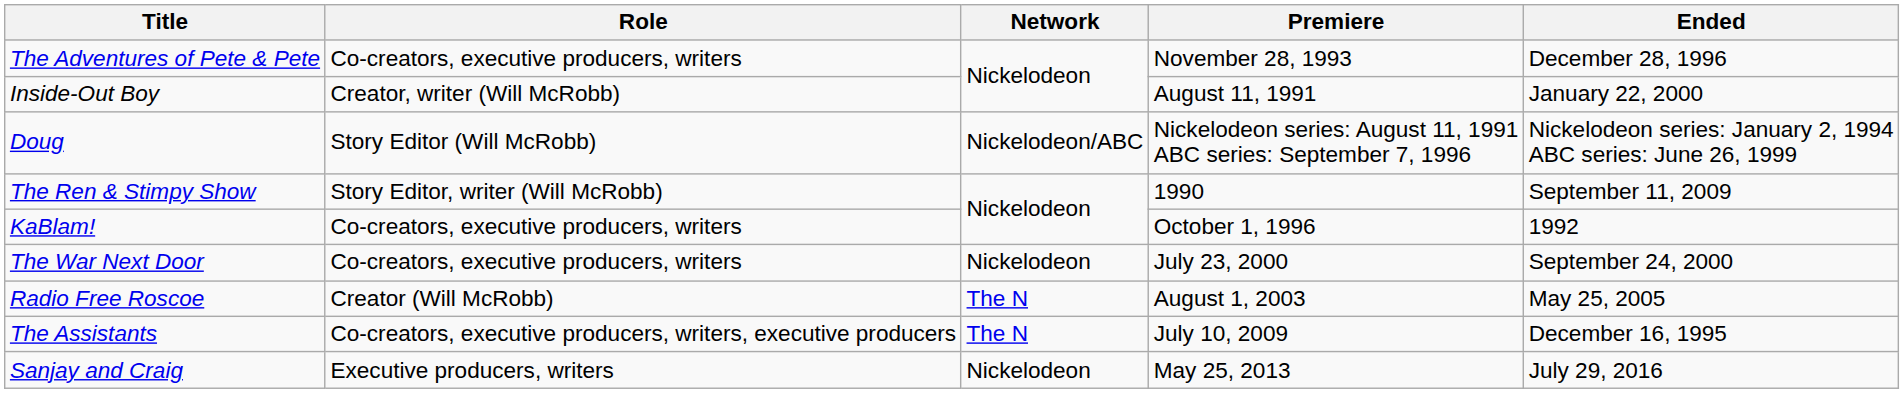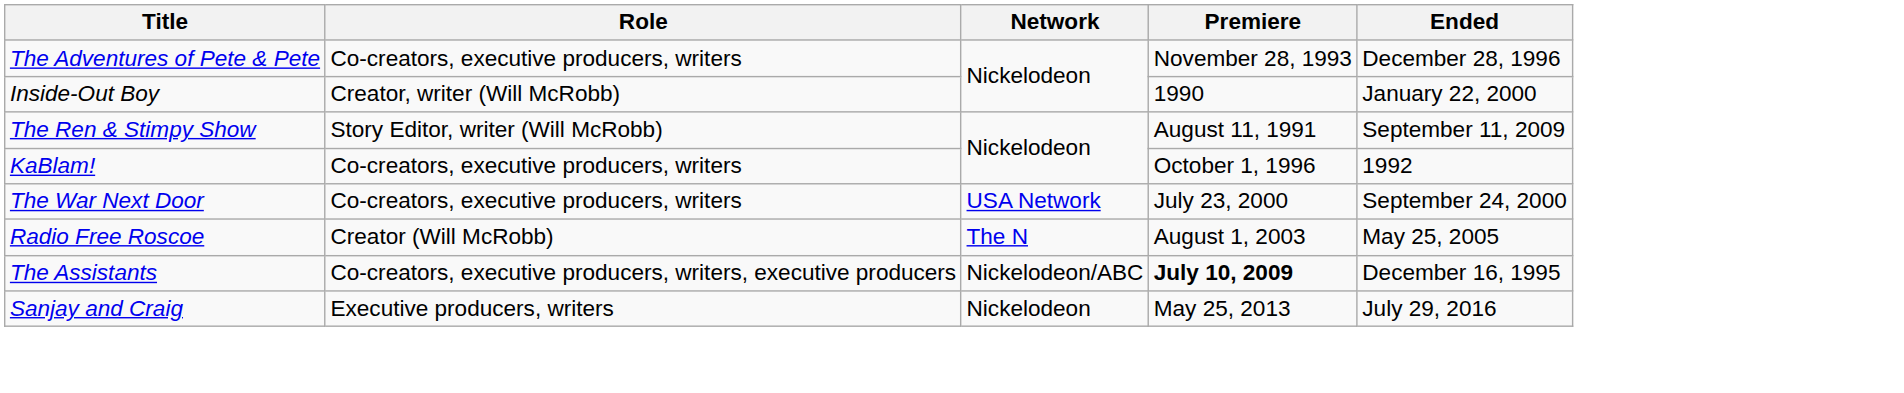 <table class="wikitable">
 <tr>
 <th>Title</th>
 <th>Role</th>
 <th>Network</th>
 <th>Premiere</th>
 <th>Ended</th>
 </tr>
 <tr>
 <td><em><a href='#'>The Adventures of Pete & Pete</a></em></td>
 <td>Co-creators, executive producers, writers</td>
 <td rowspan="2">Nickelodeon</td>
 <td>November 28, 1993</td>
 <td>December 28, 1996</td>
 </tr>
 <tr>
 <td><em>Inside-Out Boy</em></td>
 <td>Creator, writer (Will McRobb)</td>
-<td>August 11, 1991</td>
+<td>1990</td>
 <td>January 22, 2000</td>
-</tr>
-<tr>
-<td><em><a href='#'>Doug</a></em></td>
-<td>Story Editor (Will McRobb)</td>
-<td>Nickelodeon/ABC</td>
-<td>Nickelodeon series: August 11, 1991<br>ABC series: September 7, 1996</td>
-<td>Nickelodeon series: January 2, 1994<br>ABC series: June 26, 1999</td>
 </tr>
 <tr>
 <td><em><a href='#'>The Ren & Stimpy Show</a></em></td>
 <td>Story Editor, writer (Will McRobb)</td>
 <td rowspan="2">Nickelodeon</td>
-<td>1990</td>
+<td>August 11, 1991</td>
 <td>September 11, 2009</td>
 </tr>
 <tr>
 <td><em><a href='#'>KaBlam!</a></em></td>
 <td>Co-creators, executive producers, writers</td>
 <td>October 1, 1996</td>
 <td>1992</td>
 </tr>
 <tr>
 <td><em><a href='#'>The War Next Door</a></em></td>
 <td>Co-creators, executive producers, writers</td>
-<td>Nickelodeon</td>
+<td><a href='#'>USA Network</a></td>
 <td>July 23, 2000</td>
 <td>September 24, 2000</td>
 </tr>
 <tr>
 <td><em><a href='#'>Radio Free Roscoe</a></em></td>
 <td>Creator (Will McRobb)</td>
 <td><a href='#'>The N</a></td>
 <td>August 1, 2003</td>
 <td>May 25, 2005</td>
 </tr>
 <tr>
 <td><em><a href='#'>The Assistants</a></em></td>
 <td>Co-creators, executive producers, writers, executive producers</td>
-<td><a href='#'>The N</a></td>
-<td>July 10, 2009</td>
+<td>Nickelodeon/ABC</td>
+<td><strong>July 10, 2009</strong></td>
 <td>December 16, 1995</td>
 </tr>
 <tr>
 <td><em><a href='#'>Sanjay and Craig</a></em></td>
 <td>Executive producers, writers</td>
 <td>Nickelodeon</td>
 <td>May 25, 2013</td>
 <td>July 29, 2016</td>
 </tr>
 </table>
